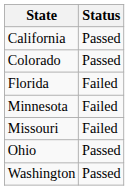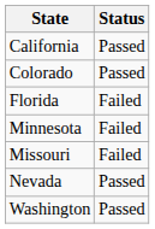 <table class="wikitable sortable">
 <tr>
 <th>State</th>
 <th>Status</th>
 </tr>
 <tr>
 <td>California</td>
 <td>Passed</td>
 </tr>
 <tr>
 <td>Colorado</td>
 <td>Passed</td>
 </tr>
 <tr>
 <td>Florida</td>
 <td>Failed</td>
 </tr>
 <tr>
 <td>Minnesota</td>
 <td>Failed</td>
 </tr>
 <tr>
 <td>Missouri</td>
 <td>Failed</td>
 </tr>
 <tr>
-<td>Ohio</td>
+<td>Nevada</td>
 <td>Passed</td>
 </tr>
 <tr>
 <td>Washington</td>
 <td>Passed</td>
 </tr>
 </table>
